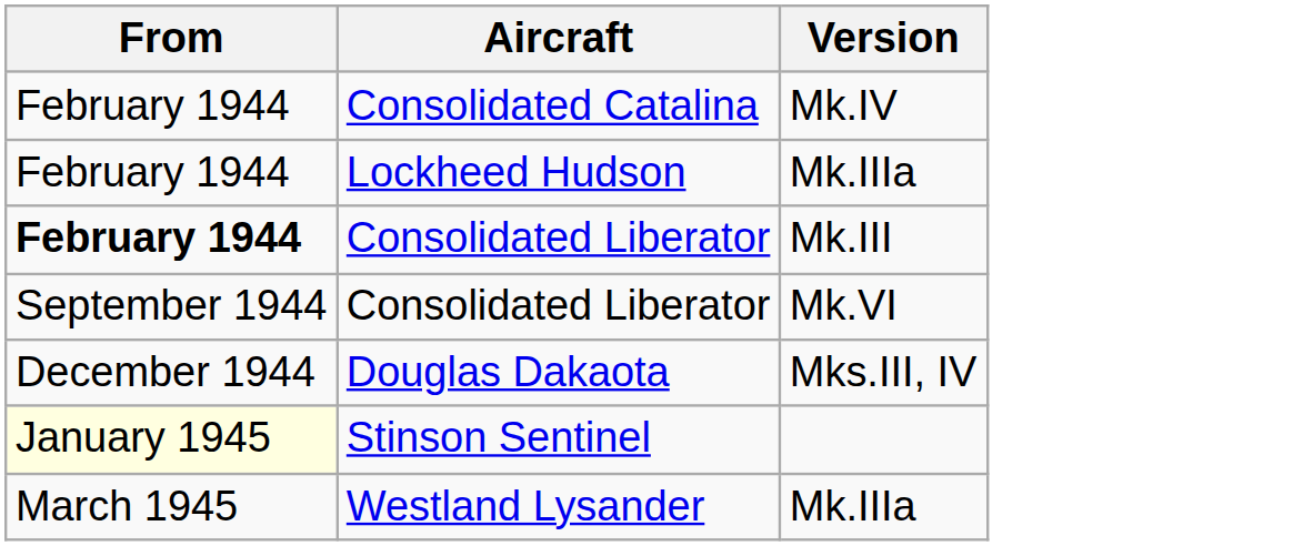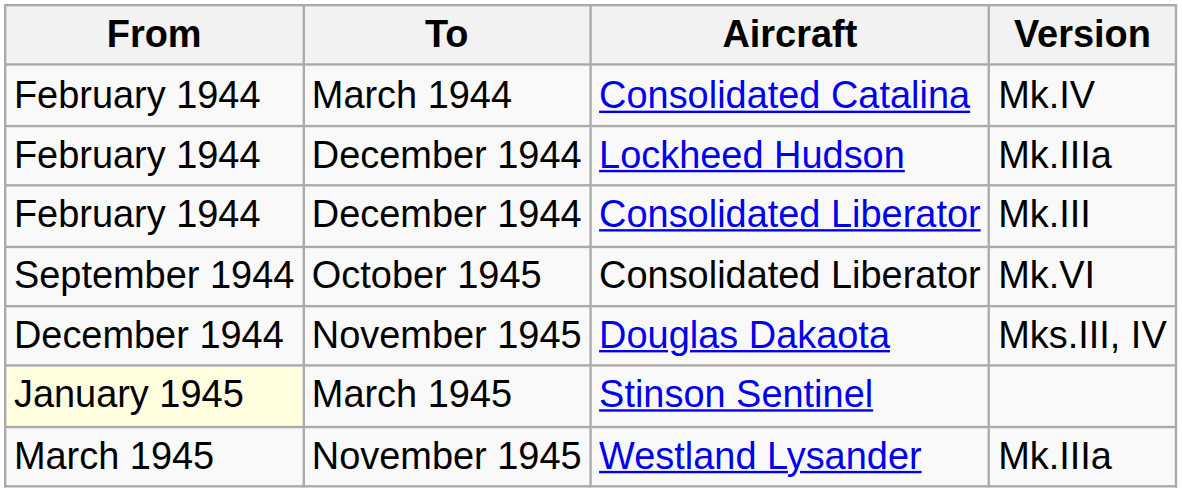 <table class="wikitable">
 <tr>
 <th>From</th>
+<th>To</th>
 <th>Aircraft</th>
 <th>Version</th>
 </tr>
 <tr>
 <td>February 1944</td>
+<td>March 1944</td>
 <td><a href='#'>Consolidated Catalina</a></td>
 <td>Mk.IV</td>
 </tr>
 <tr>
 <td>February 1944</td>
+<td>December 1944</td>
 <td><a href='#'>Lockheed Hudson</a></td>
 <td>Mk.IIIa</td>
 </tr>
 <tr>
-<td><strong>February 1944</strong></td>
+<td>February 1944</td>
+<td>December 1944</td>
 <td><a href='#'>Consolidated Liberator</a></td>
 <td>Mk.III</td>
 </tr>
 <tr>
 <td>September 1944</td>
+<td>October 1945</td>
 <td>Consolidated Liberator</td>
 <td>Mk.VI</td>
 </tr>
 <tr>
 <td>December 1944</td>
+<td>November 1945</td>
 <td><a href='#'>Douglas Dakaota</a></td>
 <td>Mks.III, IV</td>
 </tr>
 <tr>
 <td style="background: lightyellow;">January 1945</td>
+<td>March 1945</td>
 <td><a href='#'>Stinson Sentinel</a></td>
 <td></td>
 </tr>
 <tr>
 <td>March 1945</td>
+<td>November 1945</td>
 <td><a href='#'>Westland Lysander</a></td>
 <td>Mk.IIIa</td>
 </tr>
 </table>
